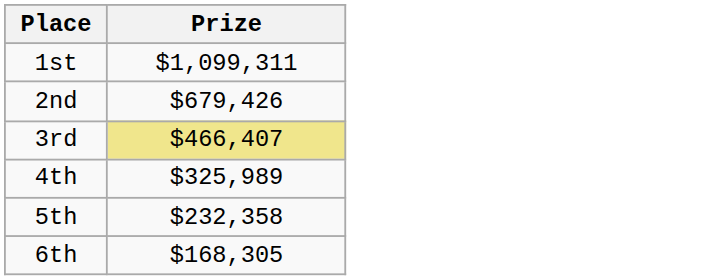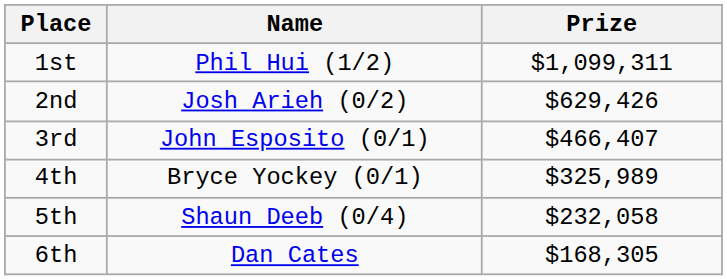 <table class="wikitable">
 <tr>
 <th width="50">Place</th>
+<th width="200">Name</th>
 <th width="125">Prize</th>
 </tr>
 <tr>
 <td align = "center">1st</td>
+<td align = "center"><a href='#'>Phil Hui</a> (1/2)</td>
 <td align = "center">$1,099,311</td>
 </tr>
 <tr>
 <td align = "center">2nd</td>
-<td align = "center">$679,426</td>
+<td align = "center"><a href='#'>Josh Arieh</a> (0/2)</td>
+<td align = "center">$629,426</td>
 </tr>
 <tr>
 <td align = "center">3rd</td>
-<td align = "center" style="background: khaki;">$466,407</td>
+<td align = "center"><a href='#'>John Esposito</a> (0/1)</td>
+<td align = "center">$466,407</td>
 </tr>
 <tr>
 <td align = "center">4th</td>
+<td align = "center">Bryce Yockey (0/1)</td>
 <td align = "center">$325,989</td>
 </tr>
 <tr>
 <td align = "center">5th</td>
-<td align = "center">$232,358</td>
+<td align = "center"><a href='#'>Shaun Deeb</a> (0/4)</td>
+<td align = "center">$232,058</td>
 </tr>
 <tr>
 <td align = "center">6th</td>
+<td align = "center"><a href='#'>Dan Cates</a></td>
 <td align = "center">$168,305</td>
 </tr>
 </table>
